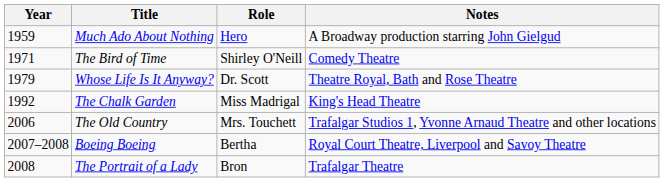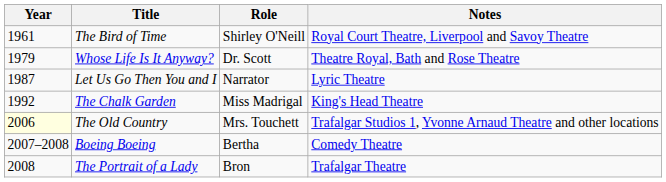 <table class="wikitable">
 <tr>
 <th>Year</th>
 <th>Title</th>
 <th>Role</th>
 <th>Notes</th>
 </tr>
 <tr>
-<td>1959</td>
-<td><em><a href='#'>Much Ado About Nothing</a></em></td>
-<td><a href='#'>Hero</a></td>
-<td>A Broadway production starring <a href='#'>John Gielgud</a></td>
-</tr>
-<tr>
-<td>1971</td>
+<td>1961</td>
 <td><em>The Bird of Time</em></td>
 <td>Shirley O'Neill</td>
-<td><a href='#'>Comedy Theatre</a></td>
+<td><a href='#'>Royal Court Theatre, Liverpool</a> and <a href='#'>Savoy Theatre</a></td>
 </tr>
 <tr>
 <td>1979</td>
 <td><a href='#'><em>Whose Life Is It Anyway?</em></a></td>
 <td>Dr. Scott</td>
 <td><a href='#'>Theatre Royal, Bath</a> and <a href='#'>Rose Theatre</a></td>
 </tr>
 <tr>
+<td>1987</td>
+<td><em>Let Us Go Then You</em> <em>and I</em></td>
+<td>Narrator</td>
+<td><a href='#'>Lyric Theatre</a></td>
+</tr>
+<tr>
 <td>1992</td>
 <td><em><a href='#'>The Chalk Garden</a></em></td>
 <td>Miss Madrigal</td>
 <td><a href='#'>King's Head Theatre</a></td>
 </tr>
 <tr>
-<td>2006</td>
+<td style="background: lightyellow;">2006</td>
 <td><em>The Old Country</em></td>
 <td>Mrs. Touchett</td>
 <td><a href='#'>Trafalgar Studios 1</a>, <a href='#'>Yvonne Arnaud Theatre</a> and other locations</td>
 </tr>
 <tr>
 <td>2007–2008</td>
 <td><a href='#'><em>Boeing Boeing</em></a></td>
 <td>Bertha</td>
-<td><a href='#'>Royal Court Theatre, Liverpool</a> and <a href='#'>Savoy Theatre</a></td>
+<td><a href='#'>Comedy Theatre</a></td>
 </tr>
 <tr>
 <td>2008</td>
 <td><em><a href='#'>The Portrait of a Lady</a></em></td>
 <td>Bron</td>
 <td><a href='#'>Trafalgar Theatre</a></td>
 </tr>
 </table>
